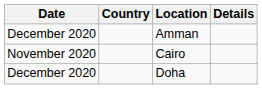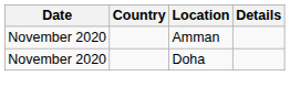 <table class="wikitable">
 <tr>
 <th>Date</th>
 <th>Country</th>
 <th>Location</th>
 <th>Details</th>
 </tr>
 <tr>
-<td>December 2020</td>
+<td>November 2020</td>
 <td></td>
 <td>Amman</td>
 <td></td>
 </tr>
 <tr>
 <td>November 2020</td>
 <td></td>
-<td>Cairo</td>
-<td></td>
-</tr>
-<tr>
-<td>December 2020</td>
-<td></td>
 <td>Doha</td>
 <td></td>
 </tr>
 </table>
